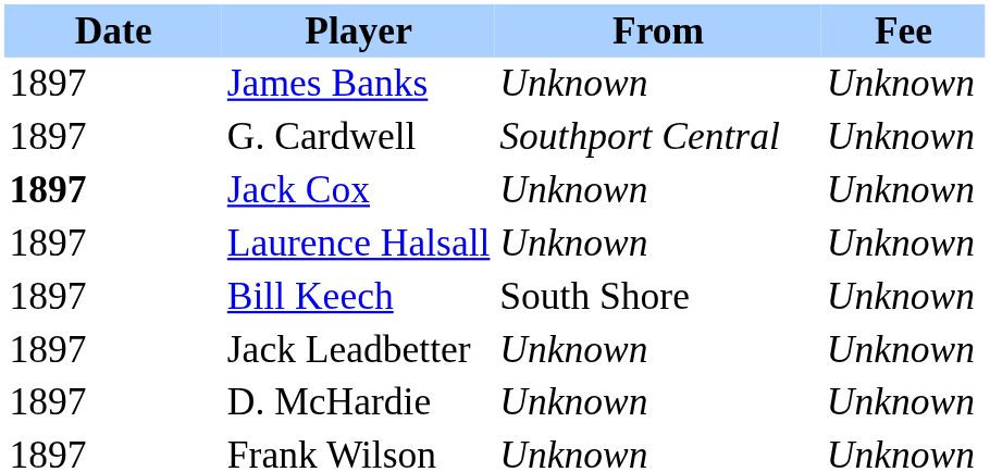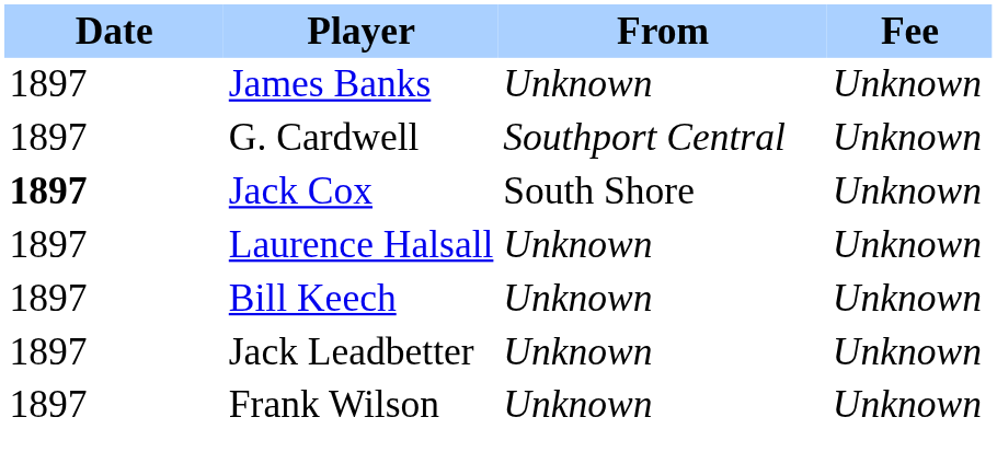 <table border="0" cellspacing="0" cellpadding="2">
 <tr bgcolor=AAD0FF>
 <th width=20%>Date</th>
 <th width=25%>Player</th>
 <th width=30%>From</th>
 <th width=15%>Fee</th>
 </tr>
 <tr>
 <td>1897</td>
 <td><a href='#'>James Banks</a></td>
 <td><em>Unknown</em></td>
 <td><em>Unknown</em></td>
 <td></td>
 </tr>
 <tr>
 <td>1897</td>
 <td>G. Cardwell</td>
 <td><em>Southport Central</em></td>
 <td><em>Unknown</em></td>
 <td></td>
 </tr>
 <tr>
 <td><strong>1897</strong></td>
 <td><a href='#'>Jack Cox</a></td>
-<td><em>Unknown</em></td>
+<td>South Shore</td>
 <td><em>Unknown</em></td>
 <td></td>
 </tr>
 <tr>
 <td>1897</td>
 <td><a href='#'>Laurence Halsall</a></td>
 <td><em>Unknown</em></td>
 <td><em>Unknown</em></td>
 <td></td>
 </tr>
 <tr>
 <td>1897</td>
 <td><a href='#'>Bill Keech</a></td>
-<td>South Shore</td>
+<td><em>Unknown</em></td>
 <td><em>Unknown</em></td>
 <td></td>
 </tr>
 <tr>
 <td>1897</td>
 <td>Jack Leadbetter</td>
 <td><em>Unknown</em></td>
 <td><em>Unknown</em></td>
 <td></td>
 </tr>
 <tr>
 <td>1897</td>
-<td>D. McHardie</td>
-<td><em>Unknown</em></td>
-<td><em>Unknown</em></td>
-<td></td>
-</tr>
-<tr>
-<td>1897</td>
 <td>Frank Wilson</td>
 <td><em>Unknown</em></td>
 <td><em>Unknown</em></td>
 <td></td>
 </tr>
 </table>
